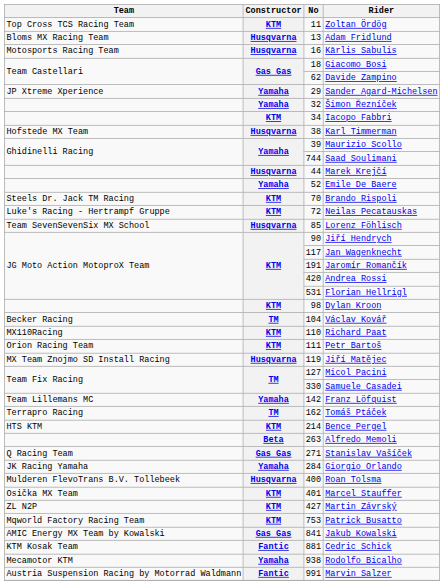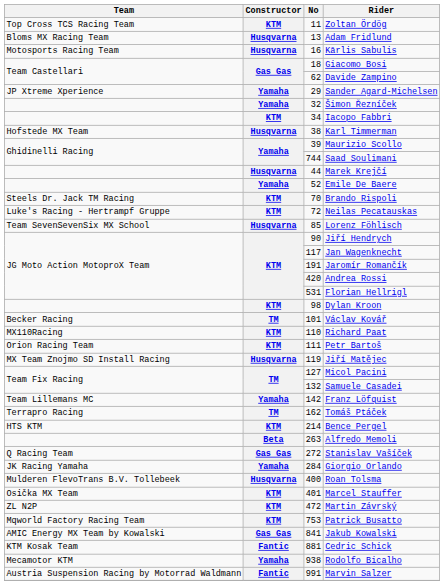 <table class="wikitable" style="font-size: 85%;">
 <tr>
 <th>Team</th>
 <th>Constructor</th>
 <th>No</th>
 <th>Rider</th>
 </tr>
 <tr>
 <td>Top Cross TCS Racing Team</td>
 <th><a href='#'>KTM</a></th>
 <td align="right">11</td>
 <td> <a href='#'>Zoltan Ördög</a></td>
 </tr>
 <tr>
 <td>Bloms MX Racing Team</td>
 <th><a href='#'>Husqvarna</a></th>
 <td align="right">13</td>
 <td> <a href='#'>Adam Fridlund</a></td>
 </tr>
 <tr>
 <td>Motosports Racing Team</td>
 <th><a href='#'>Husqvarna</a></th>
 <td align="right">16</td>
 <td> <a href='#'>Kārlis Sabulis</a></td>
 </tr>
 <tr>
 <td rowspan=2>Team Castellari</td>
 <th rowspan=2><a href='#'>Gas Gas</a></th>
 <td align="right">18</td>
 <td> <a href='#'>Giacomo Bosi</a></td>
 </tr>
 <tr>
 <td align="right">62</td>
 <td> <a href='#'>Davide Zampino</a></td>
 </tr>
 <tr>
 <td>JP Xtreme Xperience</td>
 <th><a href='#'>Yamaha</a></th>
 <td align="right">29</td>
 <td> <a href='#'>Sander Agard-Michelsen</a></td>
 </tr>
 <tr>
 <td></td>
 <th><a href='#'>Yamaha</a></th>
 <td align="right">32</td>
 <td> <a href='#'>Šimon Řezníček</a></td>
 </tr>
 <tr>
 <td></td>
 <th><a href='#'>KTM</a></th>
 <td align="right">34</td>
 <td> <a href='#'>Iacopo Fabbri</a></td>
 </tr>
 <tr>
 <td>Hofstede MX Team</td>
 <th><a href='#'>Husqvarna</a></th>
 <td align="right">38</td>
 <td> <a href='#'>Karl Timmerman</a></td>
 </tr>
 <tr>
 <td rowspan=2>Ghidinelli Racing</td>
 <th rowspan=2><a href='#'>Yamaha</a></th>
 <td align="right">39</td>
 <td> <a href='#'>Maurizio Scollo</a></td>
 </tr>
 <tr>
 <td align="right">744</td>
 <td> <a href='#'>Saad Soulimani</a></td>
 </tr>
 <tr>
 <td></td>
 <th><a href='#'>Husqvarna</a></th>
 <td align="right">44</td>
 <td> <a href='#'>Marek Krejčí</a></td>
 </tr>
 <tr>
 <td></td>
 <th><a href='#'>Yamaha</a></th>
 <td align="right">52</td>
 <td> <a href='#'>Emile De Baere</a></td>
 </tr>
 <tr>
 <td>Steels Dr. Jack TM Racing</td>
 <th><a href='#'>KTM</a></th>
 <td align="right">70</td>
 <td> <a href='#'>Brando Rispoli</a></td>
 </tr>
 <tr>
 <td>Luke's Racing - Hertrampf Gruppe</td>
 <th><a href='#'>KTM</a></th>
 <td align="right">72</td>
 <td> <a href='#'>Neilas Pecatauskas</a></td>
 </tr>
 <tr>
 <td>Team SevenSevenSix MX School</td>
 <th><a href='#'>Husqvarna</a></th>
 <td align="right">85</td>
 <td> <a href='#'>Lorenz Föhlisch</a></td>
 </tr>
 <tr>
 <td rowspan=5>JG Moto Action MotoproX Team</td>
 <th rowspan=5><a href='#'>KTM</a></th>
 <td align="right">90</td>
 <td> <a href='#'>Jiří Hendrych</a></td>
 </tr>
 <tr>
 <td align="right">117</td>
 <td> <a href='#'>Jan Wagenknecht</a></td>
 </tr>
 <tr>
 <td align="right">191</td>
 <td> <a href='#'>Jaromír Romančík</a></td>
 </tr>
 <tr>
 <td align="right">420</td>
 <td> <a href='#'>Andrea Rossi</a></td>
 </tr>
 <tr>
 <td align="right">531</td>
 <td> <a href='#'>Florian Hellrigl</a></td>
 </tr>
 <tr>
 <td></td>
 <th><a href='#'>KTM</a></th>
 <td align="right">98</td>
 <td> <a href='#'>Dylan Kroon</a></td>
 </tr>
 <tr>
 <td>Becker Racing</td>
 <th><a href='#'>TM</a></th>
-<td align="right">104</td>
+<td align="right">101</td>
 <td> <a href='#'>Václav Kovář</a></td>
 </tr>
 <tr>
 <td>MX110Racing</td>
 <th><a href='#'>KTM</a></th>
 <td align="right">110</td>
 <td> <a href='#'>Richard Paat</a></td>
 </tr>
 <tr>
 <td>Orion Racing Team</td>
 <th><a href='#'>KTM</a></th>
 <td align="right">111</td>
 <td> <a href='#'>Petr Bartoš</a></td>
 </tr>
 <tr>
 <td>MX Team Znojmo SD Install Racing</td>
 <th><a href='#'>Husqvarna</a></th>
 <td align="right">119</td>
 <td> <a href='#'>Jiří Matějec</a></td>
 </tr>
 <tr>
 <td rowspan=2>Team Fix Racing</td>
 <th rowspan=2><a href='#'>TM</a></th>
 <td align="right">127</td>
 <td> <a href='#'>Micol Pacini</a></td>
 </tr>
 <tr>
-<td align="right">330</td>
+<td align="right">132</td>
 <td> <a href='#'>Samuele Casadei</a></td>
 </tr>
 <tr>
 <td>Team Lillemans MC</td>
 <th><a href='#'>Yamaha</a></th>
 <td align="right">142</td>
 <td> <a href='#'>Franz Löfquist</a></td>
 </tr>
 <tr>
 <td>Terrapro Racing</td>
 <th><a href='#'>TM</a></th>
 <td align="right">162</td>
 <td> <a href='#'>Tomáš Ptáček</a></td>
 </tr>
 <tr>
 <td>HTS KTM</td>
 <th><a href='#'>KTM</a></th>
 <td align="right">214</td>
 <td> <a href='#'>Bence Pergel</a></td>
 </tr>
 <tr>
 <td></td>
 <th><a href='#'>Beta</a></th>
 <td align="right">263</td>
 <td> <a href='#'>Alfredo Memoli</a></td>
 </tr>
 <tr>
 <td>Q Racing Team</td>
 <th><a href='#'>Gas Gas</a></th>
-<td align="right">271</td>
+<td align="right">272</td>
 <td> <a href='#'>Stanislav Vašíček</a></td>
 </tr>
 <tr>
 <td>JK Racing Yamaha</td>
 <th><a href='#'>Yamaha</a></th>
 <td align="right">284</td>
 <td> <a href='#'>Giorgio Orlando</a></td>
 </tr>
 <tr>
 <td>Mulderen FlevoTrans B.V. Tollebeek</td>
 <th><a href='#'>Husqvarna</a></th>
 <td align="right">400</td>
 <td> <a href='#'>Roan Tolsma</a></td>
 </tr>
 <tr>
 <td>Osička MX Team</td>
 <th><a href='#'>KTM</a></th>
 <td align="right">401</td>
 <td> <a href='#'>Marcel Stauffer</a></td>
 </tr>
 <tr>
 <td>ZL N2P</td>
 <th><a href='#'>KTM</a></th>
-<td align="right">427</td>
+<td align="right">472</td>
 <td> <a href='#'>Martin Závrský</a></td>
 </tr>
 <tr>
 <td>Mqworld Factory Racing Team</td>
 <th><a href='#'>KTM</a></th>
 <td align="right">753</td>
 <td> <a href='#'>Patrick Busatto</a></td>
 </tr>
 <tr>
 <td>AMIC Energy MX Team by Kowalski</td>
 <th><a href='#'>Gas Gas</a></th>
 <td align="right">841</td>
 <td> <a href='#'>Jakub Kowalski</a></td>
 </tr>
 <tr>
 <td>KTM Kosak Team</td>
 <th><a href='#'>Fantic</a></th>
 <td align="right">881</td>
 <td> <a href='#'>Cedric Schick</a></td>
 </tr>
 <tr>
 <td>Mecamotor KTM</td>
 <th><a href='#'>Yamaha</a></th>
 <td align="right">938</td>
 <td> <a href='#'>Rodolfo Bicalho</a></td>
 </tr>
 <tr>
 <td>Austria Suspension Racing by Motorrad Waldmann</td>
 <th><a href='#'>Fantic</a></th>
 <td align="right">991</td>
 <td> <a href='#'>Marvin Salzer</a></td>
 </tr>
 <tr>
 </tr>
 </table>
